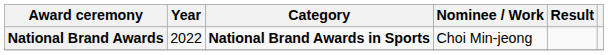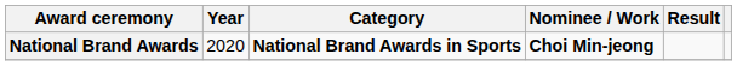 <table class="wikitable plainrowheaders sortable">
 <tr>
 <th scope="col">Award ceremony</th>
 <th scope="col">Year</th>
 <th scope="col">Category</th>
 <th scope="col">Nominee / Work</th>
 <th scope="col">Result</th>
 <th scope="col" class="unsortable"></th>
 </tr>
 <tr>
 <th scope="row">National Brand Awards</th>
-<td>2022</td>
+<td>2020</td>
 <td><strong>National Brand Awards in Sports</strong></td>
-<td>Choi Min-jeong</td>
+<td><strong>Choi Min-jeong</strong></td>
 <td></td>
 <td style="text-align:center;"></td>
 </tr>
 <tr>
 </tr>
 </table>
